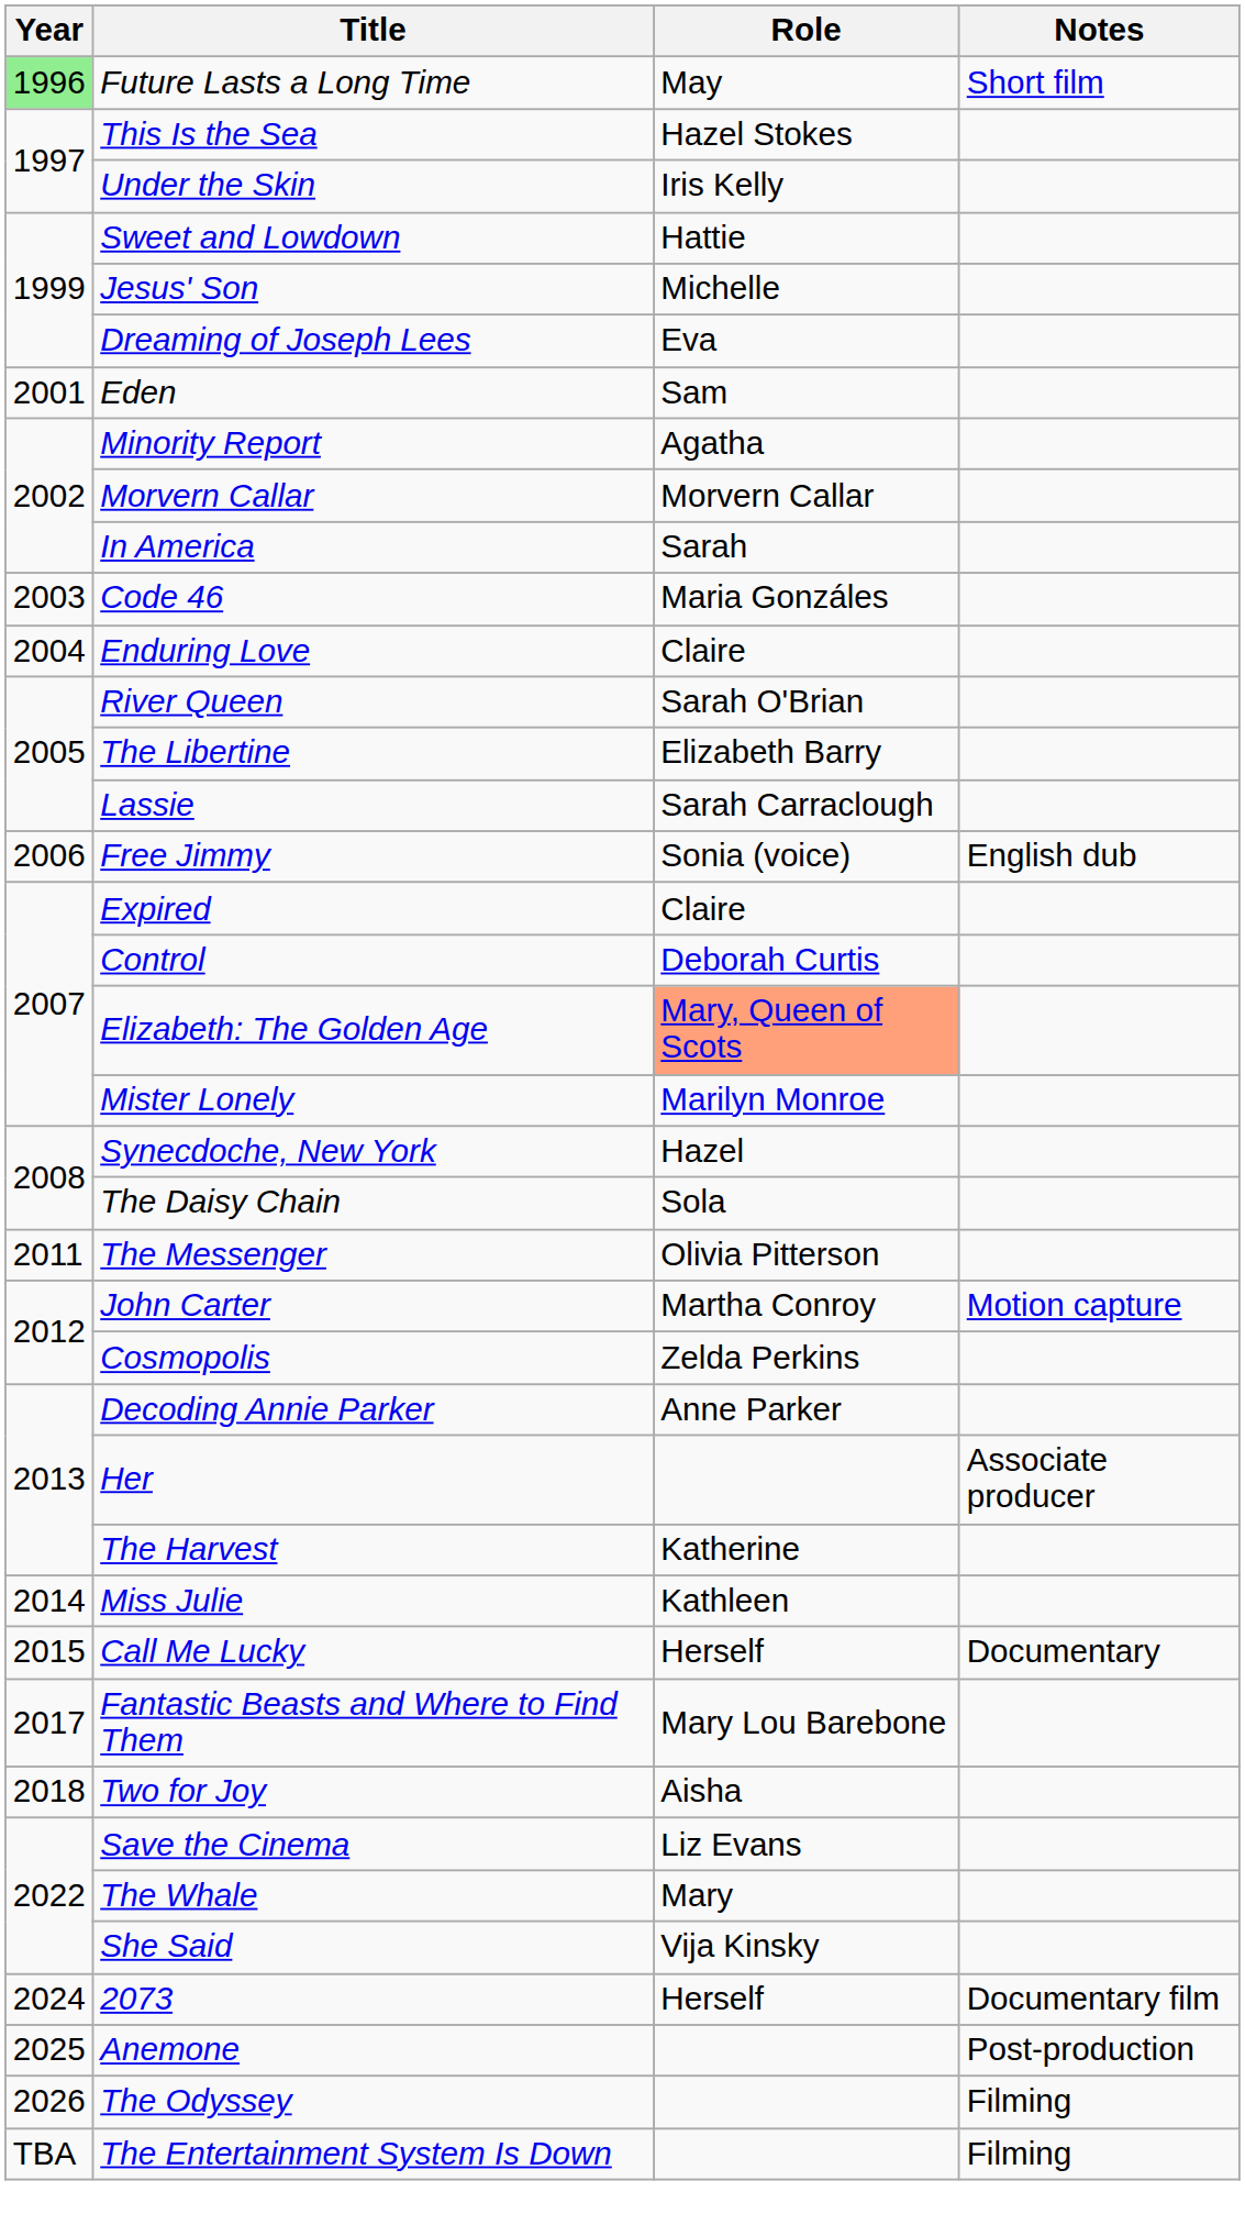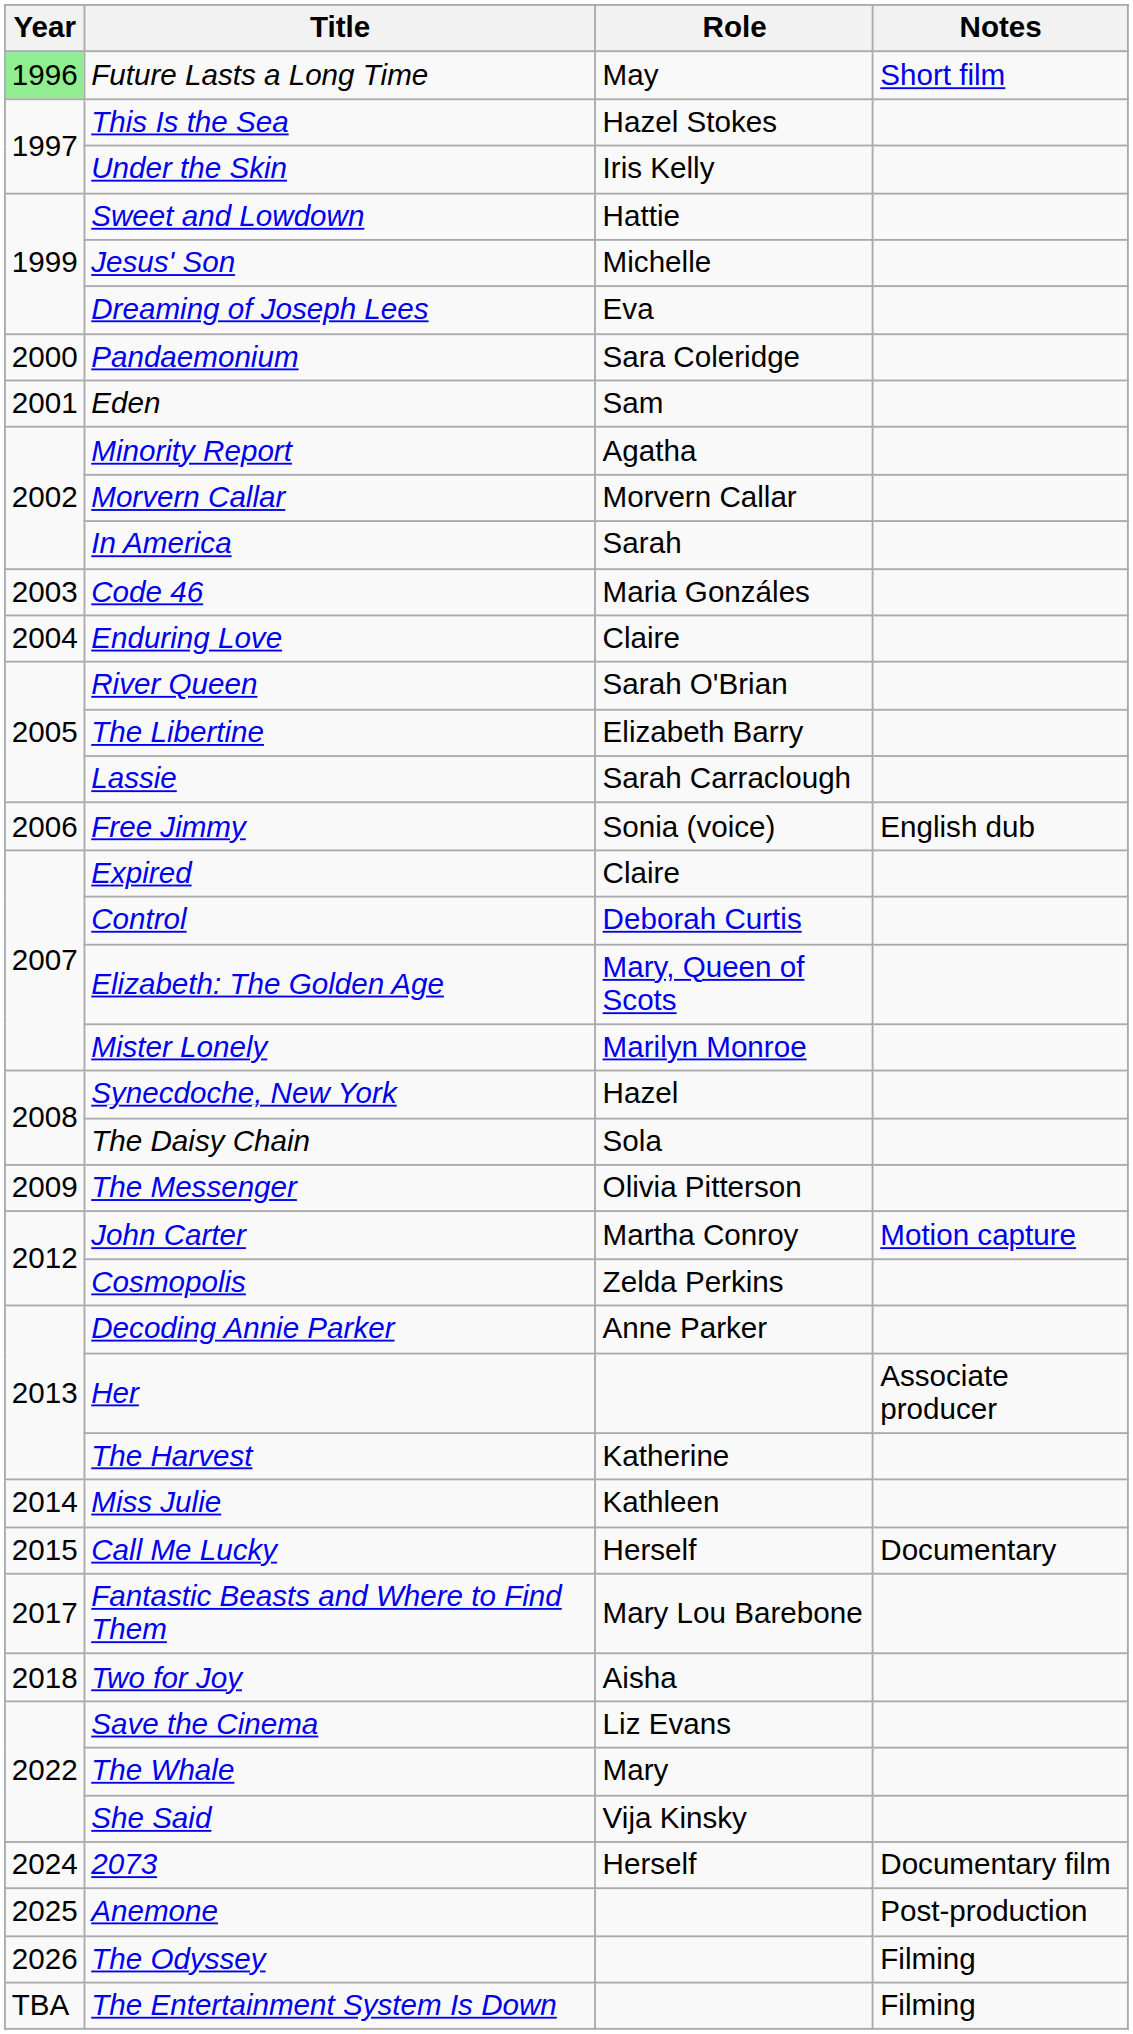 <table class="wikitable sortable">
 <tr>
 <th>Year</th>
 <th>Title</th>
 <th>Role</th>
 <th class="unsortable">Notes</th>
 </tr>
 <tr>
 <td style="background: lightgreen;">1996</td>
 <td><em>Future Lasts a Long Time</em></td>
 <td>May</td>
 <td><a href='#'>Short film</a></td>
 </tr>
 <tr>
 <td rowspan="2">1997</td>
 <td><em><a href='#'>This Is the Sea</a></em></td>
 <td>Hazel Stokes</td>
 <td></td>
 </tr>
 <tr>
 <td><em><a href='#'>Under the Skin</a></em></td>
 <td>Iris Kelly</td>
 <td></td>
 </tr>
 <tr>
 <td rowspan="3">1999</td>
 <td><em><a href='#'>Sweet and Lowdown</a></em></td>
 <td>Hattie</td>
 <td></td>
 </tr>
 <tr>
 <td><em><a href='#'>Jesus' Son</a></em></td>
 <td>Michelle</td>
 <td></td>
 </tr>
 <tr>
 <td><em><a href='#'>Dreaming of Joseph Lees</a></em></td>
 <td>Eva</td>
+<td></td>
+</tr>
+<tr>
+<td>2000</td>
+<td><em><a href='#'>Pandaemonium</a></em></td>
+<td>Sara Coleridge</td>
 <td></td>
 </tr>
 <tr>
 <td>2001</td>
 <td><em>Eden</em></td>
 <td>Sam</td>
 <td></td>
 </tr>
 <tr>
 <td rowspan="3">2002</td>
 <td><em><a href='#'>Minority Report</a></em></td>
 <td>Agatha</td>
 <td></td>
 </tr>
 <tr>
 <td><em><a href='#'>Morvern Callar</a></em></td>
 <td>Morvern Callar</td>
 <td></td>
 </tr>
 <tr>
 <td><em><a href='#'>In America</a></em></td>
 <td>Sarah</td>
 <td></td>
 </tr>
 <tr>
 <td>2003</td>
 <td><em><a href='#'>Code 46</a></em></td>
 <td>Maria Gonzáles</td>
 <td></td>
 </tr>
 <tr>
 <td>2004</td>
 <td><em><a href='#'>Enduring Love</a></em></td>
 <td>Claire</td>
 <td></td>
 </tr>
 <tr>
 <td rowspan="3">2005</td>
 <td><em><a href='#'>River Queen</a></em></td>
 <td>Sarah O'Brian</td>
 <td></td>
 </tr>
 <tr>
 <td><em><a href='#'>The Libertine</a></em></td>
 <td>Elizabeth Barry</td>
 <td></td>
 </tr>
 <tr>
 <td><em><a href='#'>Lassie</a></em></td>
 <td>Sarah Carraclough</td>
 <td></td>
 </tr>
 <tr>
 <td>2006</td>
 <td><em><a href='#'>Free Jimmy</a></em></td>
 <td>Sonia (voice)</td>
 <td>English dub</td>
 </tr>
 <tr>
 <td rowspan="4">2007</td>
 <td><em><a href='#'>Expired</a></em></td>
 <td>Claire</td>
 <td></td>
 </tr>
 <tr>
 <td><em><a href='#'>Control</a></em></td>
 <td><a href='#'>Deborah Curtis</a></td>
 <td></td>
 </tr>
 <tr>
 <td><em><a href='#'>Elizabeth: The Golden Age</a></em></td>
-<td style="background: lightsalmon;"><a href='#'>Mary, Queen of Scots</a></td>
+<td><a href='#'>Mary, Queen of Scots</a></td>
 <td></td>
 </tr>
 <tr>
 <td><em><a href='#'>Mister Lonely</a></em></td>
 <td><a href='#'>Marilyn Monroe</a></td>
 <td></td>
 </tr>
 <tr>
 <td rowspan="2">2008</td>
 <td><em><a href='#'>Synecdoche, New York</a></em></td>
 <td>Hazel</td>
 <td></td>
 </tr>
 <tr>
 <td><em>The Daisy Chain</em></td>
 <td>Sola</td>
 <td></td>
 </tr>
 <tr>
-<td>2011</td>
+<td>2009</td>
 <td><em><a href='#'>The Messenger</a></em></td>
 <td>Olivia Pitterson</td>
 <td></td>
 </tr>
 <tr>
 <td rowspan="2">2012</td>
 <td><em><a href='#'>John Carter</a></em></td>
 <td>Martha Conroy</td>
 <td><a href='#'>Motion capture</a></td>
 </tr>
 <tr>
 <td><em><a href='#'>Cosmopolis</a></em></td>
 <td>Zelda Perkins</td>
 <td></td>
 </tr>
 <tr>
 <td rowspan="3">2013</td>
 <td><em><a href='#'>Decoding Annie Parker</a></em></td>
 <td>Anne Parker</td>
 <td></td>
 </tr>
 <tr>
 <td><em><a href='#'>Her</a></em></td>
 <td></td>
 <td>Associate producer</td>
 </tr>
 <tr>
 <td><em><a href='#'>The Harvest</a></em></td>
 <td>Katherine</td>
 <td></td>
 </tr>
 <tr>
 <td>2014</td>
 <td><em><a href='#'>Miss Julie</a></em></td>
 <td>Kathleen</td>
 <td></td>
 </tr>
 <tr>
 <td>2015</td>
 <td><em><a href='#'>Call Me Lucky</a></em></td>
 <td>Herself</td>
 <td>Documentary</td>
 </tr>
 <tr>
 <td>2017</td>
 <td><em><a href='#'>Fantastic Beasts and Where to Find Them</a></em></td>
 <td>Mary Lou Barebone</td>
 <td></td>
 </tr>
 <tr>
 <td>2018</td>
 <td><em><a href='#'>Two for Joy</a></em></td>
 <td>Aisha</td>
 <td></td>
 </tr>
 <tr>
 <td rowspan="3">2022</td>
 <td><em><a href='#'>Save the Cinema</a></em></td>
 <td>Liz Evans</td>
 <td></td>
 </tr>
 <tr>
 <td><em><a href='#'>The Whale</a></em></td>
 <td>Mary</td>
 <td></td>
 </tr>
 <tr>
 <td><em><a href='#'>She Said</a></em></td>
 <td>Vija Kinsky</td>
 <td></td>
 </tr>
 <tr>
 <td>2024</td>
 <td><em><a href='#'>2073</a></em></td>
 <td>Herself</td>
 <td>Documentary film</td>
 </tr>
 <tr>
 <td>2025</td>
 <td><em><a href='#'>Anemone</a></em></td>
 <td></td>
 <td>Post-production</td>
 </tr>
 <tr>
 <td>2026</td>
 <td><em><a href='#'>The Odyssey</a></em></td>
 <td></td>
 <td>Filming</td>
 </tr>
 <tr>
 <td>TBA</td>
 <td><em><a href='#'>The Entertainment System Is Down</a></em></td>
 <td></td>
 <td>Filming</td>
 </tr>
 </table>
